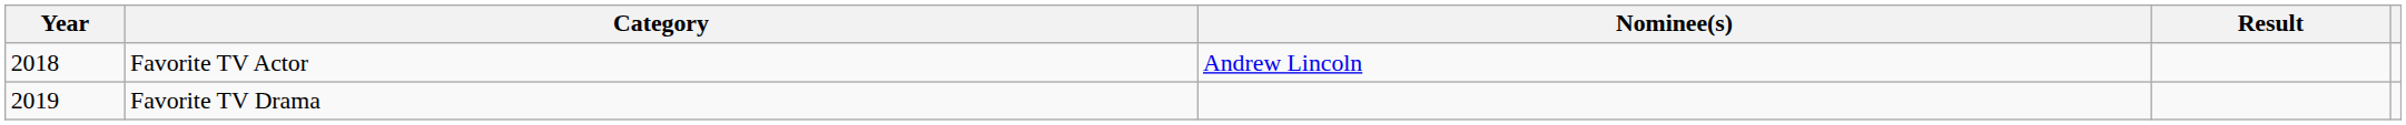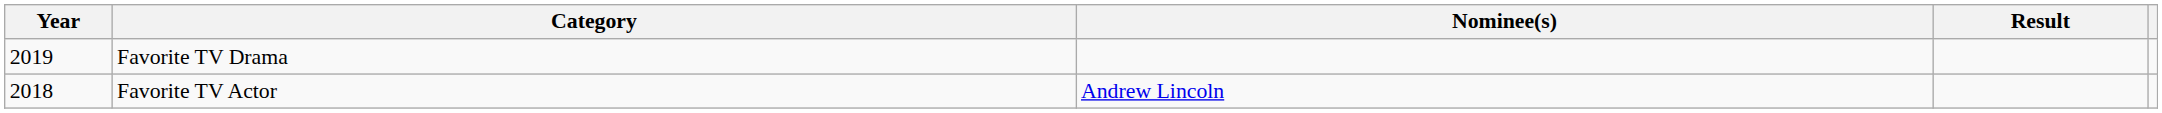 <table class="wikitable" width=100%>
 <tr>
 <th width=5%>Year</th>
 <th width=45%>Category</th>
 <th width=40%>Nominee(s)</th>
 <th width=10%>Result</th>
 <th width=5%></th>
 </tr>
 <tr>
+<td>2019</td>
+<td>Favorite TV Drama</td>
+<td></td>
+<td></td>
+<td></td>
+</tr>
+<tr>
 <td>2018</td>
 <td>Favorite TV Actor</td>
 <td><a href='#'>Andrew Lincoln</a></td>
 <td></td>
 <td></td>
 </tr>
-<tr>
-<td>2019</td>
-<td>Favorite TV Drama</td>
-<td></td>
-<td></td>
-<td></td>
-</tr>
 </table>
